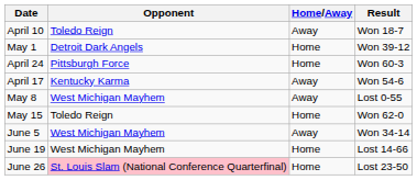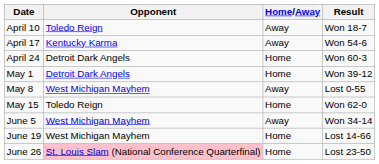 <table class="wikitable">
 <tr>
 <th>Date</th>
 <th>Opponent</th>
 <th><a href='#'>Home</a>/<a href='#'>Away</a></th>
 <th>Result</th>
 </tr>
 <tr>
 <td>April 10</td>
 <td><a href='#'>Toledo Reign</a></td>
 <td>Away</td>
 <td>Won 18-7</td>
 </tr>
 <tr>
+<td>April 17</td>
+<td><a href='#'>Kentucky Karma</a></td>
+<td>Away</td>
+<td>Won 54-6</td>
+</tr>
+<tr>
+<td>April 24</td>
+<td>Detroit Dark Angels</td>
+<td>Home</td>
+<td>Won 60-3</td>
+</tr>
+<tr>
 <td>May 1</td>
 <td><a href='#'>Detroit Dark Angels</a></td>
 <td>Home</td>
 <td>Won 39-12</td>
-</tr>
-<tr>
-<td>April 24</td>
-<td><a href='#'>Pittsburgh Force</a></td>
-<td>Home</td>
-<td>Won 60-3</td>
-</tr>
-<tr>
-<td>April 17</td>
-<td><a href='#'>Kentucky Karma</a></td>
-<td>Away</td>
-<td>Won 54-6</td>
 </tr>
 <tr>
 <td>May 8</td>
 <td><a href='#'>West Michigan Mayhem</a></td>
 <td>Away</td>
 <td>Lost 0-55</td>
 </tr>
 <tr>
 <td>May 15</td>
 <td>Toledo Reign</td>
 <td>Home</td>
 <td>Won 62-0</td>
 </tr>
 <tr>
 <td>June 5</td>
 <td><a href='#'>West Michigan Mayhem</a></td>
 <td>Away</td>
 <td>Won 34-14</td>
 </tr>
 <tr>
 <td>June 19</td>
 <td>West Michigan Mayhem</td>
 <td>Home</td>
 <td>Lost 14-66</td>
 </tr>
 <tr>
 <td>June 26</td>
 <td style="background: pink;"><a href='#'>St. Louis Slam</a> (National Conference Quarterfinal)</td>
 <td>Home</td>
 <td>Lost 23-50</td>
 </tr>
 </table>
